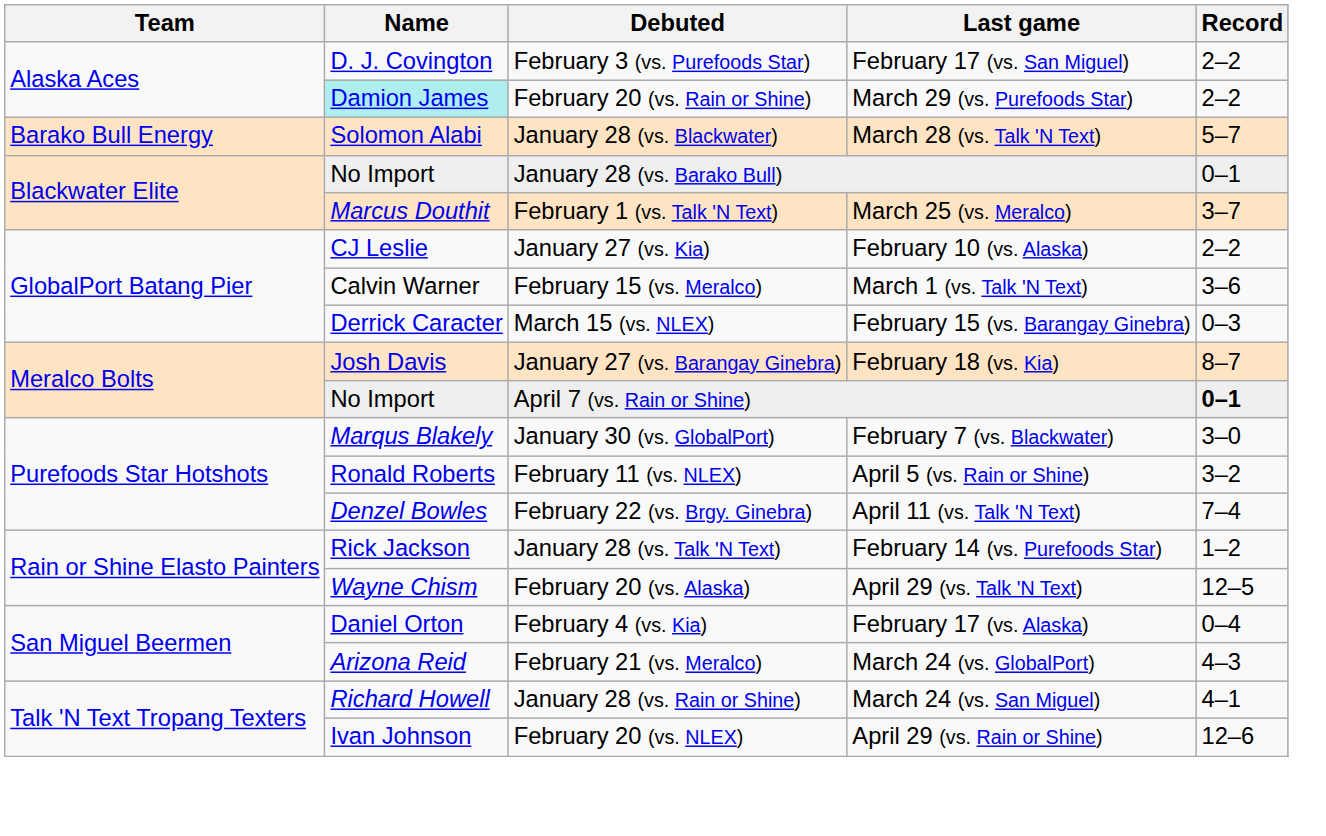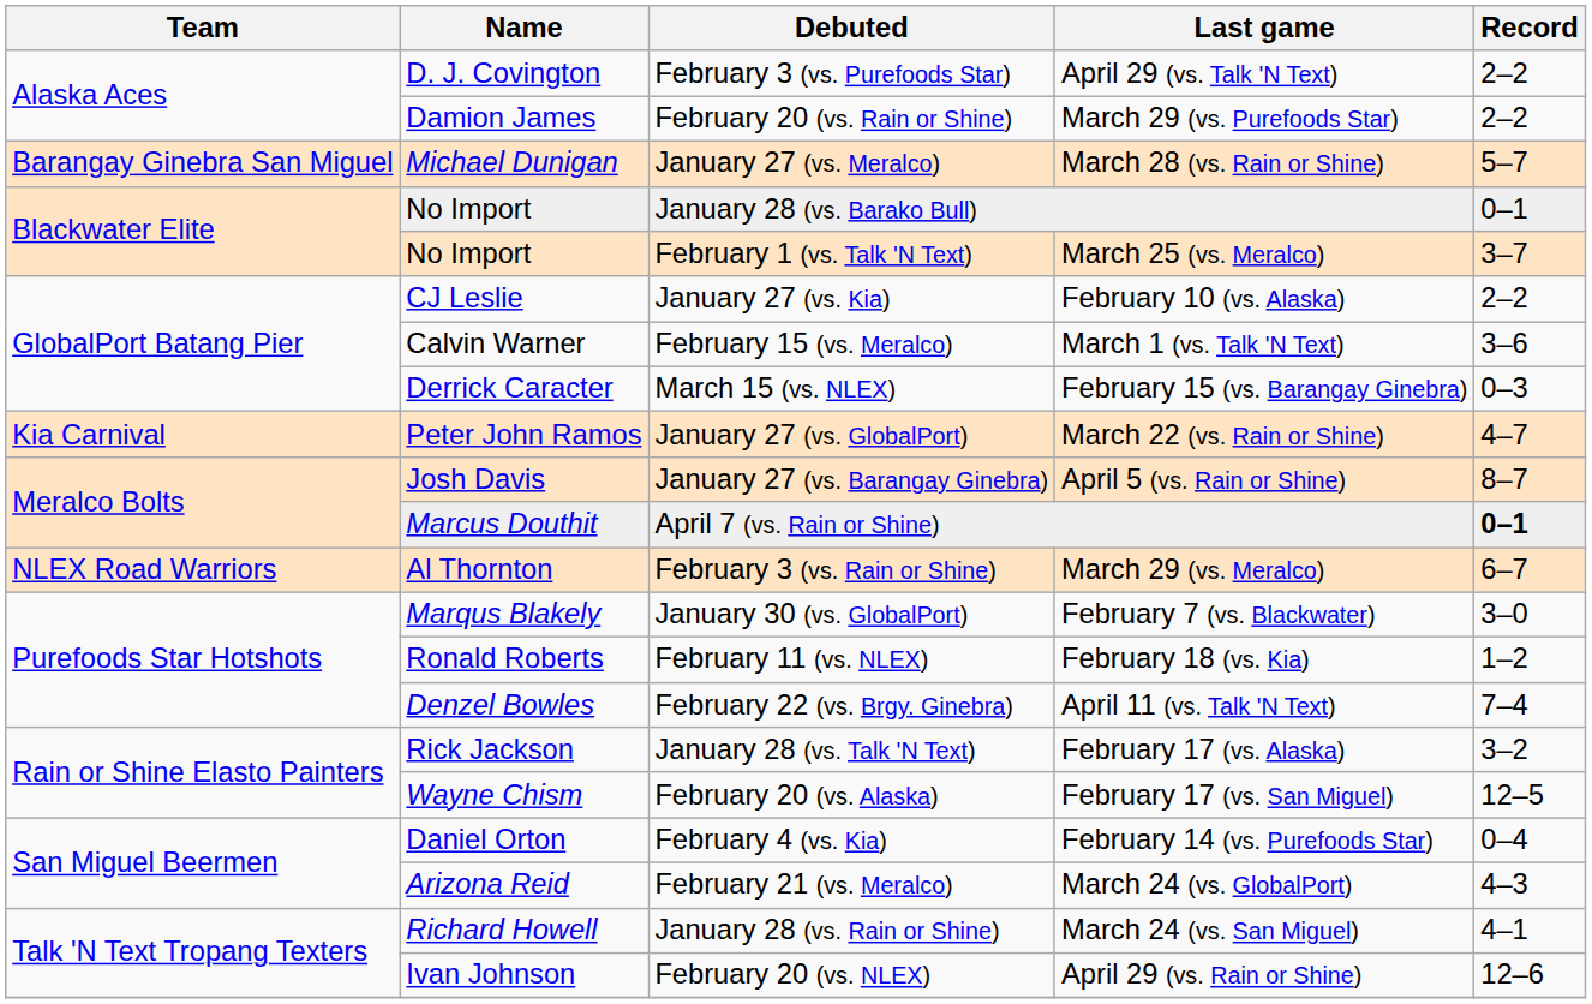 <table class="wikitable">
 <tr>
 <th>Team</th>
 <th>Name</th>
 <th>Debuted</th>
 <th>Last game</th>
 <th>Record</th>
 </tr>
 <tr>
 <td rowspan=2><a href='#'>Alaska Aces</a></td>
 <td><a href='#'>D. J. Covington</a></td>
 <td>February 3 <small>(vs. <a href='#'>Purefoods Star</a>)</small></td>
-<td>February 17 <small>(vs. <a href='#'>San Miguel</a>)</small></td>
+<td>April 29 <small>(vs. <a href='#'>Talk 'N Text</a>)</small></td>
 <td>2–2</td>
 </tr>
 <tr>
-<td style="background: paleturquoise;"><a href='#'>Damion James</a></td>
+<td><a href='#'>Damion James</a></td>
 <td>February 20 <small>(vs. <a href='#'>Rain or Shine</a>)</small></td>
 <td>March 29 <small>(vs. <a href='#'>Purefoods Star</a>)</small></td>
 <td>2–2</td>
 </tr>
 <tr bgcolor=#FFE4C4>
-<td><a href='#'>Barako Bull Energy</a></td>
-<td><a href='#'>Solomon Alabi</a></td>
-<td>January 28 <small>(vs. <a href='#'>Blackwater</a>)</small></td>
-<td>March 28 <small>(vs. <a href='#'>Talk 'N Text</a>)</small></td>
+<td><a href='#'>Barangay Ginebra San Miguel</a></td>
+<td><em><a href='#'>Michael Dunigan</a></em></td>
+<td>January 27 <small>(vs. <a href='#'>Meralco</a>)</small></td>
+<td>March 28 <small>(vs. <a href='#'>Rain or Shine</a>)</small></td>
 <td>5–7</td>
 </tr>
 <tr bgcolor=#FFE4C4>
 <td rowspan=2><a href='#'>Blackwater Elite</a></td>
 <td bgcolor=#efefef>No Import</td>
 <td bgcolor=#efefef colspan=2>January 28 <small>(vs. <a href='#'>Barako Bull</a>)</small></td>
 <td bgcolor=#efefef>0–1</td>
 </tr>
 <tr bgcolor=#FFE4C4>
-<td><em><a href='#'>Marcus Douthit</a></em></td>
+<td>No Import</td>
 <td>February 1 <small>(vs. <a href='#'>Talk 'N Text</a>)</small></td>
 <td>March 25 <small>(vs. <a href='#'>Meralco</a>)</small></td>
 <td>3–7</td>
 </tr>
 <tr>
 <td rowspan=3><a href='#'>GlobalPort Batang Pier</a></td>
 <td><a href='#'>CJ Leslie</a></td>
 <td>January 27 <small>(vs. <a href='#'>Kia</a>)</small></td>
 <td>February 10 <small>(vs. <a href='#'>Alaska</a>)</small></td>
 <td>2–2</td>
 </tr>
 <tr>
 <td>Calvin Warner</td>
 <td>February 15 <small>(vs. <a href='#'>Meralco</a>)</small></td>
 <td>March 1 <small>(vs. <a href='#'>Talk 'N Text</a>)</small></td>
 <td>3–6</td>
 </tr>
 <tr>
 <td><a href='#'>Derrick Caracter</a></td>
 <td>March 15 <small>(vs. <a href='#'>NLEX</a>)</small></td>
 <td>February 15 <small>(vs. <a href='#'>Barangay Ginebra</a>)</small></td>
 <td>0–3</td>
 </tr>
 <tr bgcolor=#FFE4C4>
+<td><a href='#'>Kia Carnival</a></td>
+<td><a href='#'>Peter John Ramos</a></td>
+<td>January 27 <small>(vs. <a href='#'>GlobalPort</a>)</small></td>
+<td>March 22 <small>(vs. <a href='#'>Rain or Shine</a>)</small></td>
+<td>4–7</td>
+</tr>
+<tr bgcolor=#FFE4C4>
 <td rowspan=2><a href='#'>Meralco Bolts</a></td>
 <td><a href='#'>Josh Davis</a></td>
 <td>January 27 <small>(vs. <a href='#'>Barangay Ginebra</a>)</small></td>
-<td>February 18 <small>(vs. <a href='#'>Kia</a>)</small></td>
+<td>April 5 <small>(vs. <a href='#'>Rain or Shine</a>)</small></td>
 <td>8–7</td>
 </tr>
 <tr bgcolor=#efefef>
-<td>No Import</td>
+<td><em><a href='#'>Marcus Douthit</a></em></td>
 <td bgcolor=#efefef colspan=2>April 7 <small>(vs. <a href='#'>Rain or Shine</a>)</small></td>
 <td bgcolor=#efefef><strong>0–1</strong></td>
+</tr>
+<tr bgcolor=#FFE4C4>
+<td><a href='#'>NLEX Road Warriors</a></td>
+<td><a href='#'>Al Thornton</a></td>
+<td>February 3 <small>(vs. <a href='#'>Rain or Shine</a>)</small></td>
+<td>March 29 <small>(vs. <a href='#'>Meralco</a>)</small></td>
+<td>6–7</td>
 </tr>
 <tr>
 <td rowspan=3><a href='#'>Purefoods Star Hotshots</a></td>
 <td><em><a href='#'>Marqus Blakely</a></em></td>
 <td>January 30 <small>(vs. <a href='#'>GlobalPort</a>)</small></td>
 <td>February 7 <small>(vs. <a href='#'>Blackwater</a>)</small></td>
 <td>3–0</td>
 </tr>
 <tr>
 <td><a href='#'>Ronald Roberts</a></td>
 <td>February 11 <small>(vs. <a href='#'>NLEX</a>)</small></td>
-<td>April 5 <small>(vs. <a href='#'>Rain or Shine</a>)</small></td>
-<td>3–2</td>
+<td>February 18 <small>(vs. <a href='#'>Kia</a>)</small></td>
+<td>1–2</td>
 </tr>
 <tr>
 <td><em><a href='#'>Denzel Bowles</a></em></td>
 <td>February 22 <small>(vs. <a href='#'>Brgy. Ginebra</a>)</small></td>
 <td>April 11 <small>(vs. <a href='#'>Talk 'N Text</a>)</small></td>
 <td>7–4</td>
 </tr>
 <tr>
 <td rowspan=2><a href='#'>Rain or Shine Elasto Painters</a></td>
 <td><a href='#'>Rick Jackson</a></td>
 <td>January 28 <small>(vs. <a href='#'>Talk 'N Text</a>)</small></td>
-<td>February 14 <small>(vs. <a href='#'>Purefoods Star</a>)</small></td>
-<td>1–2</td>
+<td>February 17 <small>(vs. <a href='#'>Alaska</a>)</small></td>
+<td>3–2</td>
 </tr>
 <tr>
 <td><em><a href='#'>Wayne Chism</a></em></td>
 <td>February 20 <small>(vs. <a href='#'>Alaska</a>)</small></td>
-<td>April 29 <small>(vs. <a href='#'>Talk 'N Text</a>)</small></td>
+<td>February 17 <small>(vs. <a href='#'>San Miguel</a>)</small></td>
 <td>12–5</td>
 </tr>
 <tr>
 <td rowspan=2><a href='#'>San Miguel Beermen</a></td>
 <td><a href='#'>Daniel Orton</a></td>
 <td>February 4 <small>(vs. <a href='#'>Kia</a>)</small></td>
-<td>February 17 <small>(vs. <a href='#'>Alaska</a>)</small></td>
+<td>February 14 <small>(vs. <a href='#'>Purefoods Star</a>)</small></td>
 <td>0–4</td>
 </tr>
 <tr>
 <td><em><a href='#'>Arizona Reid</a></em></td>
 <td>February 21 <small>(vs. <a href='#'>Meralco</a>)</small></td>
 <td>March 24 <small>(vs. <a href='#'>GlobalPort</a>)</small></td>
 <td>4–3</td>
 </tr>
 <tr>
 <td rowspan=2><a href='#'>Talk 'N Text Tropang Texters</a></td>
 <td><em><a href='#'>Richard Howell</a></em></td>
 <td>January 28 <small>(vs. <a href='#'>Rain or Shine</a>)</small></td>
 <td>March 24 <small>(vs. <a href='#'>San Miguel</a>)</small></td>
 <td>4–1</td>
 </tr>
 <tr>
 <td><a href='#'>Ivan Johnson</a></td>
 <td>February 20 <small>(vs. <a href='#'>NLEX</a>)</small></td>
 <td>April 29 <small>(vs. <a href='#'>Rain or Shine</a>)</small></td>
 <td>12–6</td>
 </tr>
 <tr>
 </tr>
 </table>
